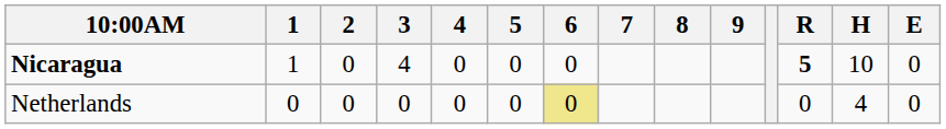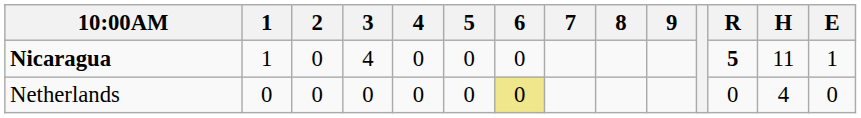 <table border=1 cellspacing=0 width=600 style="margin-left:3em;" class="wikitable">
 <tr style="text-align:center; background-color:#e6e6e6;">
 <th align=left width=28%>10:00AM</th>
 <th width=6%>1</th>
 <th width=6%>2</th>
 <th width=6%>3</th>
 <th width=6%>4</th>
 <th width=6%>5</th>
 <th width=6%>6</th>
 <th width=6%>7</th>
 <th width=6%>8</th>
 <th width=6%>9</th>
 <th rowspan="3" width=0.5%></th>
 <th width=6%>R</th>
 <th width=6%>H</th>
 <th width=6%>E</th>
 </tr>
 <tr style="text-align:center;">
 <td align=left> <strong>Nicaragua</strong></td>
 <td>1</td>
 <td>0</td>
 <td>4</td>
 <td>0</td>
 <td>0</td>
 <td>0</td>
 <td></td>
 <td></td>
 <td></td>
 <td><strong>5</strong></td>
-<td>10</td>
-<td>0</td>
+<td>11</td>
+<td>1</td>
 </tr>
 <tr style="text-align:center;">
 <td align=left> Netherlands</td>
 <td>0</td>
 <td>0</td>
 <td>0</td>
 <td>0</td>
 <td>0</td>
 <td style="background: khaki;">0</td>
 <td></td>
 <td></td>
 <td></td>
 <td>0</td>
 <td>4</td>
 <td>0</td>
 </tr>
 </table>
